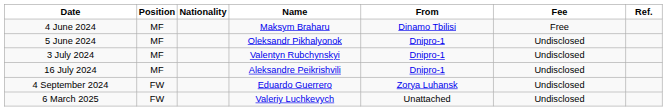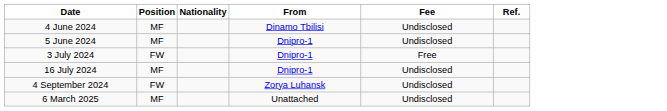 <table class="wikitable" style="text-align:center; font-size:90%; ">
 <tr>
 <th style="background:#ffffff; color:black; width:200px;">Date</th>
 <th style="background:#ffffff; color:black; width:50px;">Position</th>
 <th style="background:#ffffff; color:black; width:50px;">Nationality</th>
-<th style="background:#ffffff; color:black; width:200px;">Name</th>
 <th style="background:#ffffff; color:black; width:200px;">From</th>
 <th style="background:#ffffff; color:black; width:200px;">Fee</th>
 <th style="background:#ffffff; color:black; width:50px;">Ref.</th>
 </tr>
 <tr>
 <td>4 June 2024</td>
 <td>MF</td>
 <td></td>
-<td><a href='#'>Maksym Braharu</a></td>
 <td><a href='#'>Dinamo Tbilisi</a></td>
-<td>Free</td>
+<td>Undisclosed</td>
 <td></td>
 </tr>
 <tr>
 <td>5 June 2024</td>
 <td>MF</td>
 <td></td>
-<td><a href='#'>Oleksandr Pikhalyonok</a></td>
 <td><a href='#'>Dnipro-1</a></td>
 <td>Undisclosed</td>
 <td></td>
 </tr>
 <tr>
 <td>3 July 2024</td>
-<td>MF</td>
+<td>FW</td>
 <td></td>
-<td><a href='#'>Valentyn Rubchynskyi</a></td>
 <td><a href='#'>Dnipro-1</a></td>
-<td>Undisclosed</td>
+<td>Free</td>
 <td></td>
 </tr>
 <tr>
 <td>16 July 2024</td>
 <td>MF</td>
 <td></td>
-<td><a href='#'>Aleksandre Peikrishvili</a></td>
 <td><a href='#'>Dnipro-1</a></td>
 <td>Undisclosed</td>
 <td></td>
 </tr>
 <tr>
 <td>4 September 2024</td>
 <td>FW</td>
 <td></td>
-<td><a href='#'>Eduardo Guerrero</a></td>
 <td><a href='#'>Zorya Luhansk</a></td>
 <td>Undisclosed</td>
 <td></td>
 </tr>
 <tr>
 <td>6 March 2025</td>
-<td>FW</td>
+<td>MF</td>
 <td></td>
-<td><a href='#'>Valeriy Luchkevych</a></td>
 <td>Unattached</td>
 <td>Undisclosed</td>
 <td></td>
 </tr>
 </table>
